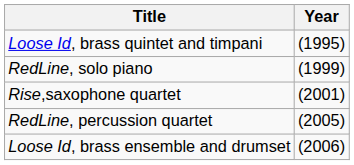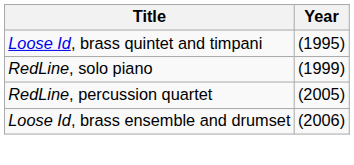 <table class="wikitable">
 <tr>
 <th>Title</th>
 <th>Year</th>
 </tr>
 <tr>
 <td><em><a href='#'>Loose Id</a></em>, brass quintet and timpani</td>
 <td>(1995)</td>
 </tr>
 <tr>
 <td><em>RedLine</em>, solo piano</td>
 <td>(1999)</td>
 </tr>
 <tr>
-<td><em>Rise</em>,saxophone quartet</td>
-<td>(2001)</td>
-</tr>
-<tr>
 <td><em>RedLine</em>, percussion quartet</td>
 <td>(2005)</td>
 </tr>
 <tr>
 <td><em>Loose Id</em>, brass ensemble and drumset</td>
 <td>(2006)</td>
 </tr>
 </table>
